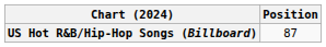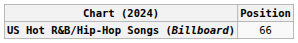 <table class="wikitable plainrowheaders" style="text-align:center">
 <tr>
 <th scope="col">Chart (2024)</th>
 <th scope="col">Position</th>
 </tr>
 <tr>
 <th scope="row">US Hot R&B/Hip-Hop Songs (<em>Billboard</em>)</th>
-<td>87</td>
+<td>66</td>
 </tr>
 </table>
